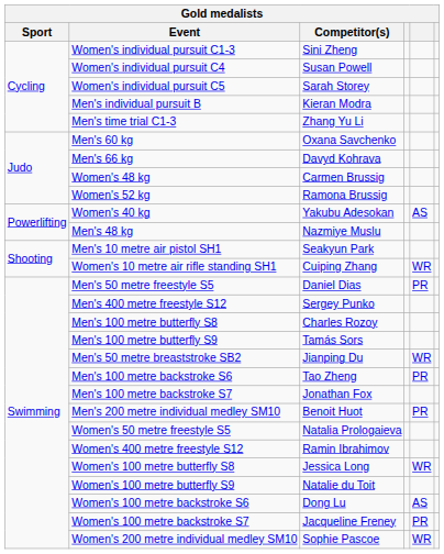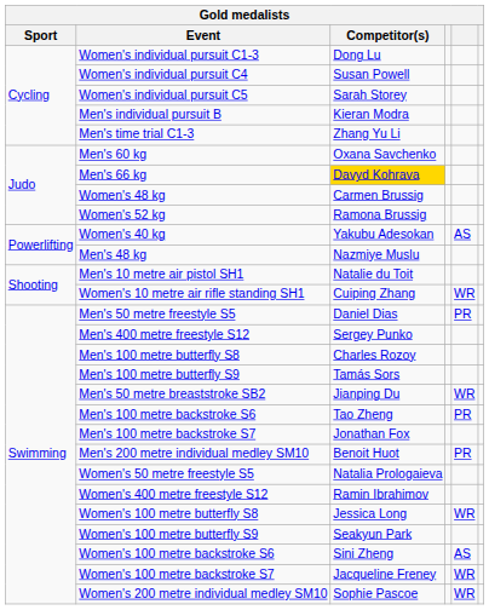 <table class="wikitable">
 <tr>
 <th colspan="6">Gold medalists</th>
 </tr>
 <tr>
 <th>Sport</th>
 <th>Event</th>
 <th>Competitor(s)</th>
 <th></th>
 <th></th>
 <th></th>
 </tr>
 <tr>
 <td rowspan=5><a href='#'>Cycling</a></td>
 <td><a href='#'>Women's individual pursuit C1-3</a></td>
-<td><a href='#'>Sini Zheng</a></td>
+<td><a href='#'>Dong Lu</a></td>
 <td></td>
 <td></td>
 <td></td>
 </tr>
 <tr>
 <td><a href='#'>Women's individual pursuit C4</a></td>
 <td><a href='#'>Susan Powell</a></td>
 <td></td>
 <td></td>
 <td></td>
 </tr>
 <tr>
 <td><a href='#'>Women's individual pursuit C5</a></td>
 <td><a href='#'>Sarah Storey</a></td>
 <td></td>
 <td></td>
 <td></td>
 </tr>
 <tr>
 <td><a href='#'>Men's individual pursuit B</a></td>
 <td><a href='#'>Kieran Modra</a></td>
 <td></td>
 <td></td>
 <td></td>
 </tr>
 <tr>
 <td><a href='#'>Men's time trial C1-3</a></td>
 <td><a href='#'>Zhang Yu Li</a></td>
 <td></td>
 <td></td>
 <td></td>
 </tr>
 <tr>
 <td rowspan=4><a href='#'>Judo</a></td>
 <td><a href='#'>Men's 60 kg</a></td>
 <td><a href='#'>Oxana Savchenko</a></td>
 <td></td>
 <td></td>
 <td></td>
 </tr>
 <tr>
 <td><a href='#'>Men's 66 kg</a></td>
-<td><a href='#'>Davyd Kohrava</a></td>
+<td style="background: gold;"><a href='#'>Davyd Kohrava</a></td>
 <td></td>
 <td></td>
 <td></td>
 </tr>
 <tr>
 <td><a href='#'>Women's 48 kg</a></td>
 <td><a href='#'>Carmen Brussig</a></td>
 <td></td>
 <td></td>
 <td></td>
 </tr>
 <tr>
 <td><a href='#'>Women's 52 kg</a></td>
 <td><a href='#'>Ramona Brussig</a></td>
 <td></td>
 <td></td>
 <td></td>
 </tr>
 <tr>
 <td rowspan=2><a href='#'>Powerlifting</a></td>
 <td><a href='#'>Women's 40 kg</a></td>
 <td><a href='#'>Yakubu Adesokan</a></td>
 <td></td>
 <td><a href='#'>AS</a></td>
 <td></td>
 </tr>
 <tr>
 <td><a href='#'>Men's 48 kg</a></td>
 <td><a href='#'>Nazmiye Muslu</a></td>
 <td></td>
 <td></td>
 <td></td>
 </tr>
 <tr>
 <td rowspan=2><a href='#'>Shooting</a></td>
 <td><a href='#'>Men's 10 metre air pistol SH1</a></td>
-<td><a href='#'>Seakyun Park</a></td>
+<td><a href='#'>Natalie du Toit</a></td>
 <td></td>
 <td></td>
 <td></td>
 </tr>
 <tr>
 <td><a href='#'>Women's 10 metre air rifle standing SH1</a></td>
 <td><a href='#'>Cuiping Zhang</a></td>
 <td></td>
 <td><a href='#'>WR</a></td>
 <td></td>
 </tr>
 <tr>
 <td rowspan=16><a href='#'>Swimming</a></td>
 <td><a href='#'>Men's 50 metre freestyle S5</a></td>
 <td><a href='#'>Daniel Dias</a></td>
 <td></td>
 <td><a href='#'>PR</a></td>
 <td></td>
 </tr>
 <tr>
 <td><a href='#'>Men's 400 metre freestyle S12</a></td>
 <td><a href='#'>Sergey Punko</a></td>
 <td></td>
 <td></td>
 <td></td>
 </tr>
 <tr>
 <td><a href='#'>Men's 100 metre butterfly S8</a></td>
 <td><a href='#'>Charles Rozoy</a></td>
 <td></td>
 <td></td>
 <td></td>
 </tr>
 <tr>
 <td><a href='#'>Men's 100 metre butterfly S9</a></td>
 <td><a href='#'>Tamás Sors</a></td>
 <td></td>
 <td></td>
 <td></td>
 </tr>
 <tr>
 <td><a href='#'>Men's 50 metre breaststroke SB2</a></td>
 <td><a href='#'>Jianping Du</a></td>
 <td></td>
 <td><a href='#'>WR</a></td>
 <td></td>
 </tr>
 <tr>
 <td><a href='#'>Men's 100 metre backstroke S6</a></td>
 <td><a href='#'>Tao Zheng</a></td>
 <td></td>
 <td><a href='#'>PR</a></td>
 <td></td>
 </tr>
 <tr>
 <td><a href='#'>Men's 100 metre backstroke S7</a></td>
 <td><a href='#'>Jonathan Fox</a></td>
 <td></td>
 <td></td>
 <td></td>
 </tr>
 <tr>
 <td><a href='#'>Men's 200 metre individual medley SM10</a></td>
 <td><a href='#'>Benoit Huot</a></td>
 <td></td>
 <td><a href='#'>PR</a></td>
 <td></td>
 </tr>
 <tr>
 <td><a href='#'>Women's 50 metre freestyle S5</a></td>
 <td><a href='#'>Natalia Prologaieva</a></td>
 <td></td>
 <td></td>
 <td></td>
 </tr>
 <tr>
 <td><a href='#'>Women's 400 metre freestyle S12</a></td>
 <td><a href='#'>Ramin Ibrahimov</a></td>
 <td></td>
 <td></td>
 <td></td>
 </tr>
 <tr>
 <td><a href='#'>Women's 100 metre butterfly S8</a></td>
 <td><a href='#'>Jessica Long</a></td>
 <td></td>
 <td><a href='#'>WR</a></td>
 <td></td>
 </tr>
 <tr>
 <td><a href='#'>Women's 100 metre butterfly S9</a></td>
-<td><a href='#'>Natalie du Toit</a></td>
+<td><a href='#'>Seakyun Park</a></td>
 <td></td>
 <td></td>
 <td></td>
 </tr>
 <tr>
 <td><a href='#'>Women's 100 metre backstroke S6</a></td>
-<td><a href='#'>Dong Lu</a></td>
+<td><a href='#'>Sini Zheng</a></td>
 <td></td>
 <td><a href='#'>AS</a></td>
 <td></td>
 </tr>
 <tr>
 <td><a href='#'>Women's 100 metre backstroke S7</a></td>
 <td><a href='#'>Jacqueline Freney</a></td>
 <td></td>
-<td><a href='#'>PR</a></td>
+<td><a href='#'>WR</a></td>
 <td></td>
 </tr>
 <tr>
 <td><a href='#'>Women's 200 metre individual medley SM10</a></td>
 <td><a href='#'>Sophie Pascoe</a></td>
 <td></td>
 <td><a href='#'>WR</a></td>
 <td></td>
 </tr>
 </table>
